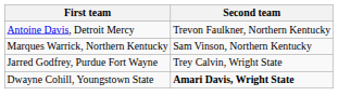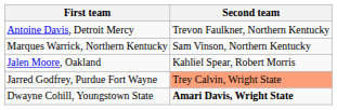 <table class="wikitable">
 <tr>
 <th>First team</th>
 <th>Second team</th>
 </tr>
 <tr>
 <td><a href='#'>Antoine Davis</a>, Detroit Mercy</td>
 <td>Trevon Faulkner, Northern Kentucky</td>
 </tr>
 <tr>
 <td>Marques Warrick, Northern Kentucky</td>
 <td>Sam Vinson, Northern Kentucky</td>
 </tr>
 <tr>
+<td><a href='#'>Jalen Moore</a>, Oakland</td>
+<td>Kahliel Spear, Robert Morris</td>
+</tr>
+<tr>
 <td>Jarred Godfrey, Purdue Fort Wayne</td>
-<td>Trey Calvin, Wright State</td>
+<td style="background: lightsalmon;">Trey Calvin, Wright State</td>
 </tr>
 <tr>
 <td>Dwayne Cohill, Youngstown State</td>
 <td><strong>Amari Davis, Wright State</strong></td>
 </tr>
 </table>
